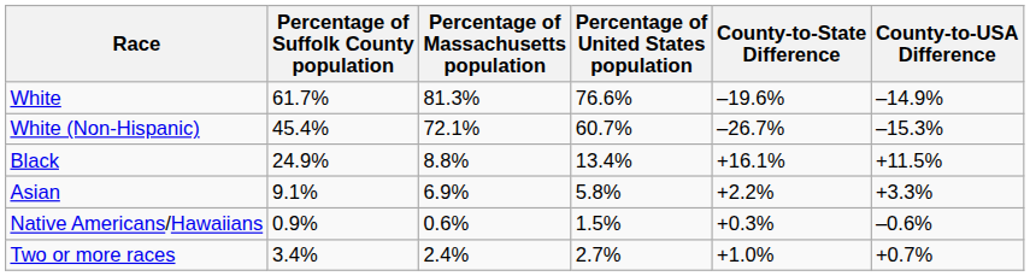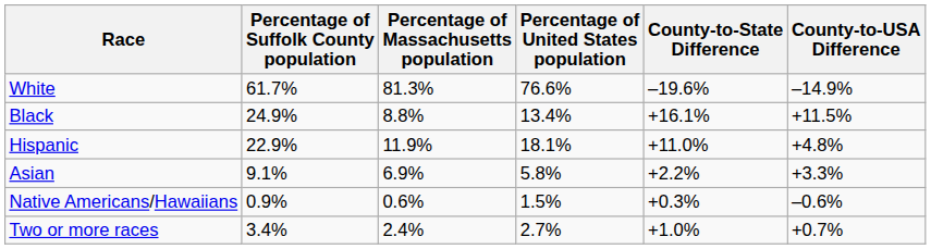 <table class="wikitable sortable collapsible" style="font-size: 90%;">
 <tr>
 <th>Race</th>
 <th>Percentage of <br>Suffolk County<br>population</th>
 <th>Percentage of<br>Massachusetts<br>population</th>
 <th>Percentage of<br>United States<br>population</th>
 <th>County-to-State<br>Difference</th>
 <th>County-to-USA<br>Difference</th>
 </tr>
 <tr>
 <td><a href='#'>White</a></td>
 <td>61.7%</td>
 <td>81.3%</td>
 <td>76.6%</td>
 <td>–19.6%</td>
 <td>–14.9%</td>
 </tr>
 <tr>
-<td><a href='#'>White (Non-Hispanic)</a></td>
-<td>45.4%</td>
-<td>72.1%</td>
-<td>60.7%</td>
-<td>–26.7%</td>
-<td>–15.3%</td>
-</tr>
-<tr>
 <td><a href='#'>Black</a></td>
 <td>24.9%</td>
 <td>8.8%</td>
 <td>13.4%</td>
 <td>+16.1%</td>
 <td>+11.5%</td>
+</tr>
+<tr>
+<td><a href='#'>Hispanic</a></td>
+<td>22.9%</td>
+<td>11.9%</td>
+<td>18.1%</td>
+<td>+11.0%</td>
+<td>+4.8%</td>
 </tr>
 <tr>
 <td><a href='#'>Asian</a></td>
 <td>9.1%</td>
 <td>6.9%</td>
 <td>5.8%</td>
 <td>+2.2%</td>
 <td>+3.3%</td>
 </tr>
 <tr>
 <td><a href='#'>Native Americans</a>/<a href='#'>Hawaiians</a></td>
 <td>0.9%</td>
 <td>0.6%</td>
 <td>1.5%</td>
 <td>+0.3%</td>
 <td>–0.6%</td>
 </tr>
 <tr>
 <td><a href='#'>Two or more races</a></td>
 <td>3.4%</td>
 <td>2.4%</td>
 <td>2.7%</td>
 <td>+1.0%</td>
 <td>+0.7%</td>
 </tr>
 </table>
